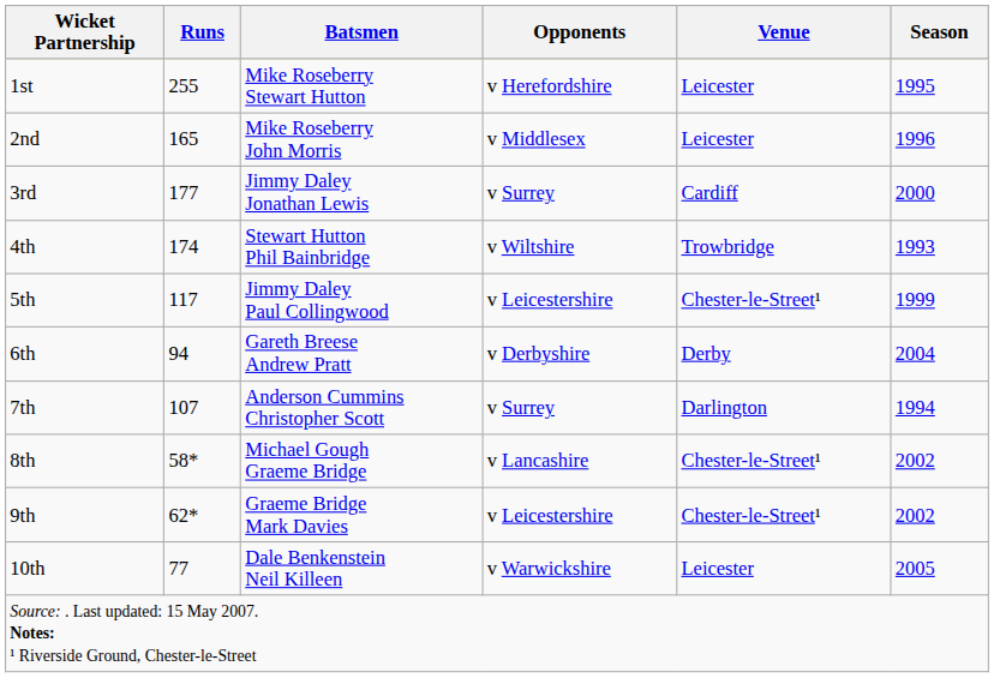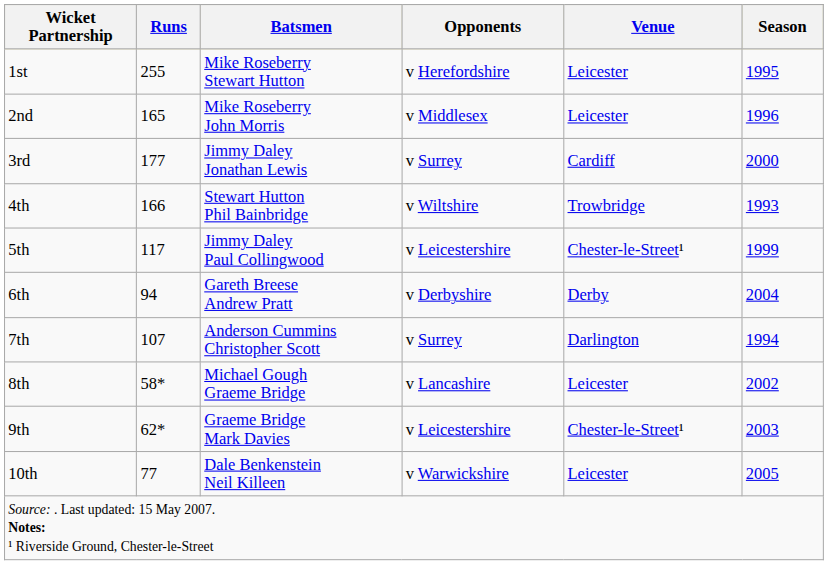 <table class="wikitable" width=90%>
 <tr bgcolor=#bdb76b>
 <th>Wicket<br>Partnership</th>
 <th><a href='#'>Runs</a></th>
 <th><a href='#'>Batsmen</a></th>
 <th>Opponents</th>
 <th><a href='#'>Venue</a></th>
 <th>Season</th>
 </tr>
 <tr>
 <td>1st</td>
 <td>255</td>
 <td> <a href='#'>Mike Roseberry</a><br> <a href='#'>Stewart Hutton</a></td>
 <td>v <a href='#'>Herefordshire</a></td>
 <td><a href='#'>Leicester</a></td>
 <td><a href='#'>1995</a></td>
 </tr>
 <tr>
 <td>2nd</td>
 <td>165</td>
 <td> <a href='#'>Mike Roseberry</a><br> <a href='#'>John Morris</a></td>
 <td>v <a href='#'>Middlesex</a></td>
 <td><a href='#'>Leicester</a></td>
 <td><a href='#'>1996</a></td>
 </tr>
 <tr>
 <td>3rd</td>
 <td>177</td>
 <td> <a href='#'>Jimmy Daley</a><br> <a href='#'>Jonathan Lewis</a></td>
 <td>v <a href='#'>Surrey</a></td>
 <td><a href='#'>Cardiff</a></td>
 <td><a href='#'>2000</a></td>
 </tr>
 <tr>
 <td>4th</td>
-<td>174</td>
+<td>166</td>
 <td> <a href='#'>Stewart Hutton</a><br> <a href='#'>Phil Bainbridge</a></td>
 <td>v <a href='#'>Wiltshire</a></td>
 <td><a href='#'>Trowbridge</a></td>
 <td><a href='#'>1993</a></td>
 </tr>
 <tr>
 <td>5th</td>
 <td>117</td>
 <td> <a href='#'>Jimmy Daley</a><br> <a href='#'>Paul Collingwood</a></td>
 <td>v <a href='#'>Leicestershire</a></td>
 <td><a href='#'>Chester-le-Street</a>¹</td>
 <td><a href='#'>1999</a></td>
 </tr>
 <tr )>
 <td>6th</td>
 <td>94</td>
 <td> <a href='#'>Gareth Breese</a><br> <a href='#'>Andrew Pratt</a></td>
 <td>v <a href='#'>Derbyshire</a></td>
 <td><a href='#'>Derby</a></td>
 <td><a href='#'>2004</a></td>
 </tr>
 <tr>
 <td>7th</td>
 <td>107</td>
 <td> <a href='#'>Anderson Cummins</a><br> <a href='#'>Christopher Scott</a></td>
 <td>v <a href='#'>Surrey</a></td>
 <td><a href='#'>Darlington</a></td>
 <td><a href='#'>1994</a></td>
 </tr>
 <tr>
 <td>8th</td>
 <td>58*</td>
 <td> <a href='#'>Michael Gough</a><br> <a href='#'>Graeme Bridge</a></td>
 <td>v <a href='#'>Lancashire</a></td>
-<td><a href='#'>Chester-le-Street</a>¹</td>
+<td><a href='#'>Leicester</a></td>
 <td><a href='#'>2002</a></td>
 </tr>
 <tr>
 <td>9th</td>
 <td>62*</td>
 <td> <a href='#'>Graeme Bridge</a><br> <a href='#'>Mark Davies</a></td>
 <td>v <a href='#'>Leicestershire</a></td>
 <td><a href='#'>Chester-le-Street</a>¹</td>
-<td><a href='#'>2002</a></td>
+<td><a href='#'>2003</a></td>
 </tr>
 <tr>
 <td>10th</td>
 <td>77</td>
 <td> <a href='#'>Dale Benkenstein</a><br> <a href='#'>Neil Killeen</a></td>
 <td>v <a href='#'>Warwickshire</a></td>
 <td><a href='#'>Leicester</a></td>
 <td><a href='#'>2005</a></td>
 </tr>
 <tr>
 <td colspan=6><small><em>Source: </em>. Last updated: 15 May 2007.<br><strong>Notes:</strong><br>¹ Riverside Ground, Chester-le-Street<br></small></td>
 </tr>
 </table>
